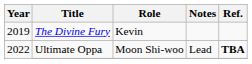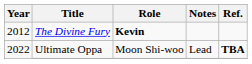 <table class="wikitable">
 <tr>
 <th>Year</th>
 <th>Title</th>
 <th>Role</th>
 <th>Notes</th>
 <th>Ref.</th>
 </tr>
 <tr>
-<td>2019</td>
+<td>2012</td>
 <td><em><a href='#'>The Divine Fury</a></em></td>
-<td>Kevin</td>
+<td><strong>Kevin</strong></td>
 <td></td>
 <td></td>
 </tr>
 <tr>
 <td rowspan="2">2022</td>
 <td>Ultimate Oppa</td>
 <td>Moon Shi-woo</td>
 <td>Lead</td>
 <td><strong>TBA</strong></td>
 </tr>
 <tr>
 </tr>
 </table>
